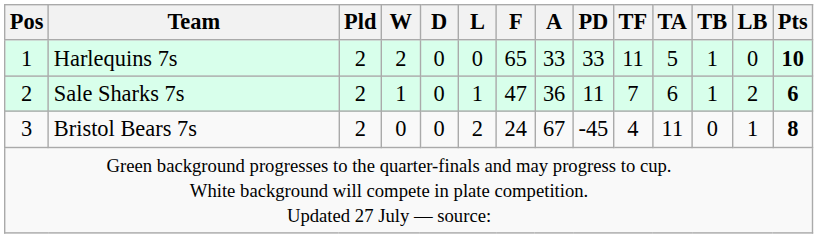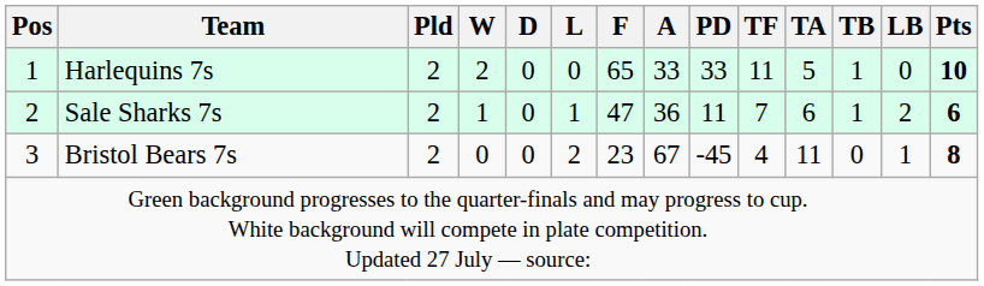 <table class="wikitable" style="text-align: center;">
 <tr>
 <th width="20">Pos</th>
 <th width="200">Team</th>
 <th width="20">Pld</th>
 <th width="20">W</th>
 <th width="20">D</th>
 <th width="20">L</th>
 <th width="20">F</th>
 <th width="20">A</th>
 <th width="20">PD</th>
 <th width="20">TF</th>
 <th width="20">TA</th>
 <th width="20">TB</th>
 <th width="20">LB</th>
 <th width="20">Pts</th>
 </tr>
 <tr bgcolor=#d8ffeb>
 <td>1</td>
 <td align=left>Harlequins 7s</td>
 <td>2</td>
 <td>2</td>
 <td>0</td>
 <td>0</td>
 <td>65</td>
 <td>33</td>
 <td>33</td>
 <td>11</td>
 <td>5</td>
 <td>1</td>
 <td>0</td>
 <td><strong>10</strong></td>
 </tr>
 <tr bgcolor=#d8ffeb>
 <td>2</td>
 <td align=left>Sale Sharks 7s</td>
 <td>2</td>
 <td>1</td>
 <td>0</td>
 <td>1</td>
 <td>47</td>
 <td>36</td>
 <td>11</td>
 <td>7</td>
 <td>6</td>
 <td>1</td>
 <td>2</td>
 <td><strong>6</strong></td>
 </tr>
 <tr>
 <td>3</td>
 <td align=left>Bristol Bears 7s</td>
 <td>2</td>
 <td>0</td>
 <td>0</td>
 <td>2</td>
-<td>24</td>
+<td>23</td>
 <td>67</td>
 <td>-45</td>
 <td>4</td>
 <td>11</td>
 <td>0</td>
 <td>1</td>
 <td><strong>8</strong></td>
 </tr>
 <tr align=center>
 <td colspan="13" style="border:0px"><small>Green background progresses to the quarter-finals and may progress to cup.<br>White background will compete in plate competition.<br>Updated 27 July — source: </small></td>
 </tr>
 </table>
